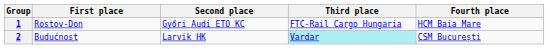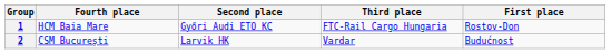 <table class=wikitable>
 <tr>
 <th>Group</th>
-<th width=200>First place</th>
+<th width=200>Fourth place</th>
 <th width=200>Second place</th>
 <th width=200>Third place</th>
-<th width=200>Fourth place</th>
+<th width=200>First place</th>
 </tr>
 <tr>
 <th><a href='#'>1</a></th>
-<td> <a href='#'>Rostov-Don</a></td>
+<td> <a href='#'>HCM Baia Mare</a></td>
 <td> <a href='#'>Győri Audi ETO KC</a></td>
 <td> <a href='#'>FTC-Rail Cargo Hungaria</a></td>
-<td> <a href='#'>HCM Baia Mare</a></td>
+<td> <a href='#'>Rostov-Don</a></td>
 </tr>
 <tr>
 <th><a href='#'>2</a></th>
+<td> <a href='#'>CSM București</a></td>
+<td> <a href='#'>Larvik HK</a></td>
+<td> <a href='#'>Vardar</a></td>
 <td> <a href='#'>Budućnost</a></td>
-<td> <a href='#'>Larvik HK</a></td>
-<td style="background: paleturquoise;"> <a href='#'>Vardar</a></td>
-<td> <a href='#'>CSM București</a></td>
 </tr>
 </table>
